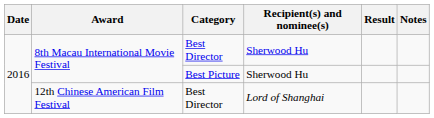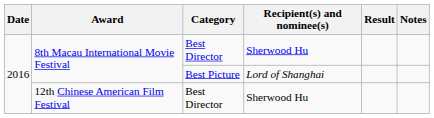 <table class="wikitable">
 <tr>
 <th>Date</th>
 <th>Award</th>
 <th>Category</th>
 <th>Recipient(s) and nominee(s)</th>
 <th>Result</th>
 <th>Notes</th>
 </tr>
 <tr>
 <td rowspan=3>2016</td>
 <td rowspan=2><a href='#'>8th Macau International Movie Festival</a></td>
 <td><a href='#'>Best Director</a></td>
 <td><a href='#'>Sherwood Hu</a></td>
 <td></td>
 <td></td>
 </tr>
 <tr>
 <td><a href='#'>Best Picture</a></td>
-<td>Sherwood Hu</td>
+<td><em>Lord of Shanghai</em></td>
 <td></td>
 <td></td>
 </tr>
 <tr>
 <td>12th <a href='#'>Chinese American Film Festival</a></td>
 <td>Best Director</td>
-<td><em>Lord of Shanghai</em></td>
+<td>Sherwood Hu</td>
 <td></td>
 <td></td>
 </tr>
 </table>
